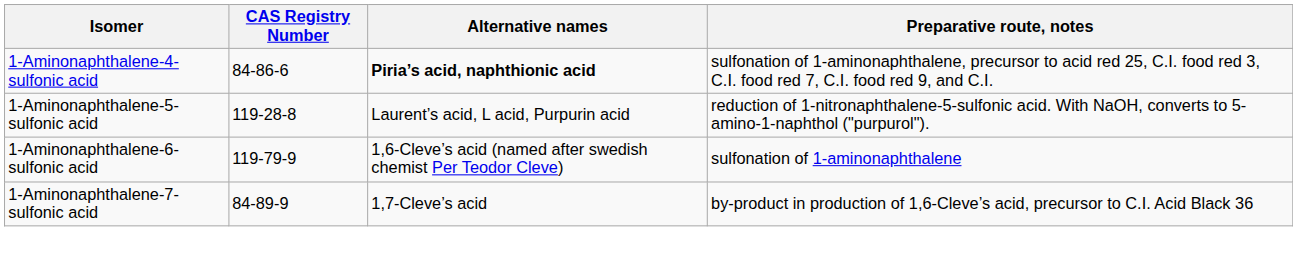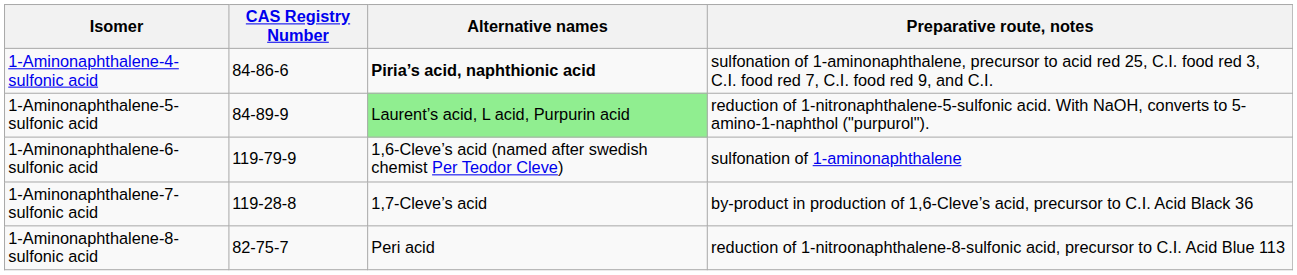 <table class="wikitable" style="margin-left: auto; margin-right: auto; border: none;">
 <tr>
 <th scope="col">Isomer</th>
 <th scope="col"><a href='#'>CAS Registry Number</a></th>
 <th scope="col">Alternative names</th>
 <th scope="col">Preparative route, notes</th>
 </tr>
 <tr>
 <td><a href='#'>1-Aminonaphthalene-4-sulfonic acid</a></td>
 <td>84-86-6</td>
 <td><strong>Piria’s acid, naphthionic acid</strong></td>
 <td>sulfonation of 1-aminonaphthalene, precursor to acid red 25, C.I. food red 3, C.I. food red 7, C.I. food red 9, and C.I.</td>
 </tr>
 <tr>
 <td>1-Aminonaphthalene-5-sulfonic acid</td>
-<td>119-28-8</td>
-<td>Laurent’s acid, L acid, Purpurin acid</td>
+<td>84-89-9</td>
+<td style="background: lightgreen;">Laurent’s acid, L acid, Purpurin acid</td>
 <td>reduction of 1-nitronaphthalene-5-sulfonic acid.  With NaOH, converts to 5-amino-1-naphthol ("purpurol").</td>
 </tr>
 <tr>
 <td>1-Aminonaphthalene-6-sulfonic acid</td>
 <td>119-79-9</td>
 <td>1,6-Cleve’s acid (named after swedish chemist <a href='#'>Per Teodor Cleve</a>)</td>
 <td>sulfonation of <a href='#'>1-aminonaphthalene</a></td>
 </tr>
 <tr>
 <td>1-Aminonaphthalene-7-sulfonic acid</td>
-<td>84-89-9</td>
+<td>119-28-8</td>
 <td>1,7-Cleve’s acid</td>
 <td>by-product in production of 1,6-Cleve’s acid, precursor to C.I. Acid Black 36</td>
 </tr>
+<tr>
+<td>1-Aminonaphthalene-8-sulfonic acid</td>
+<td>82-75-7</td>
+<td>Peri acid</td>
+<td>reduction of 1-nitroonaphthalene-8-sulfonic acid, precursor to C.I. Acid Blue 113</td>
+</tr>
 </table>
